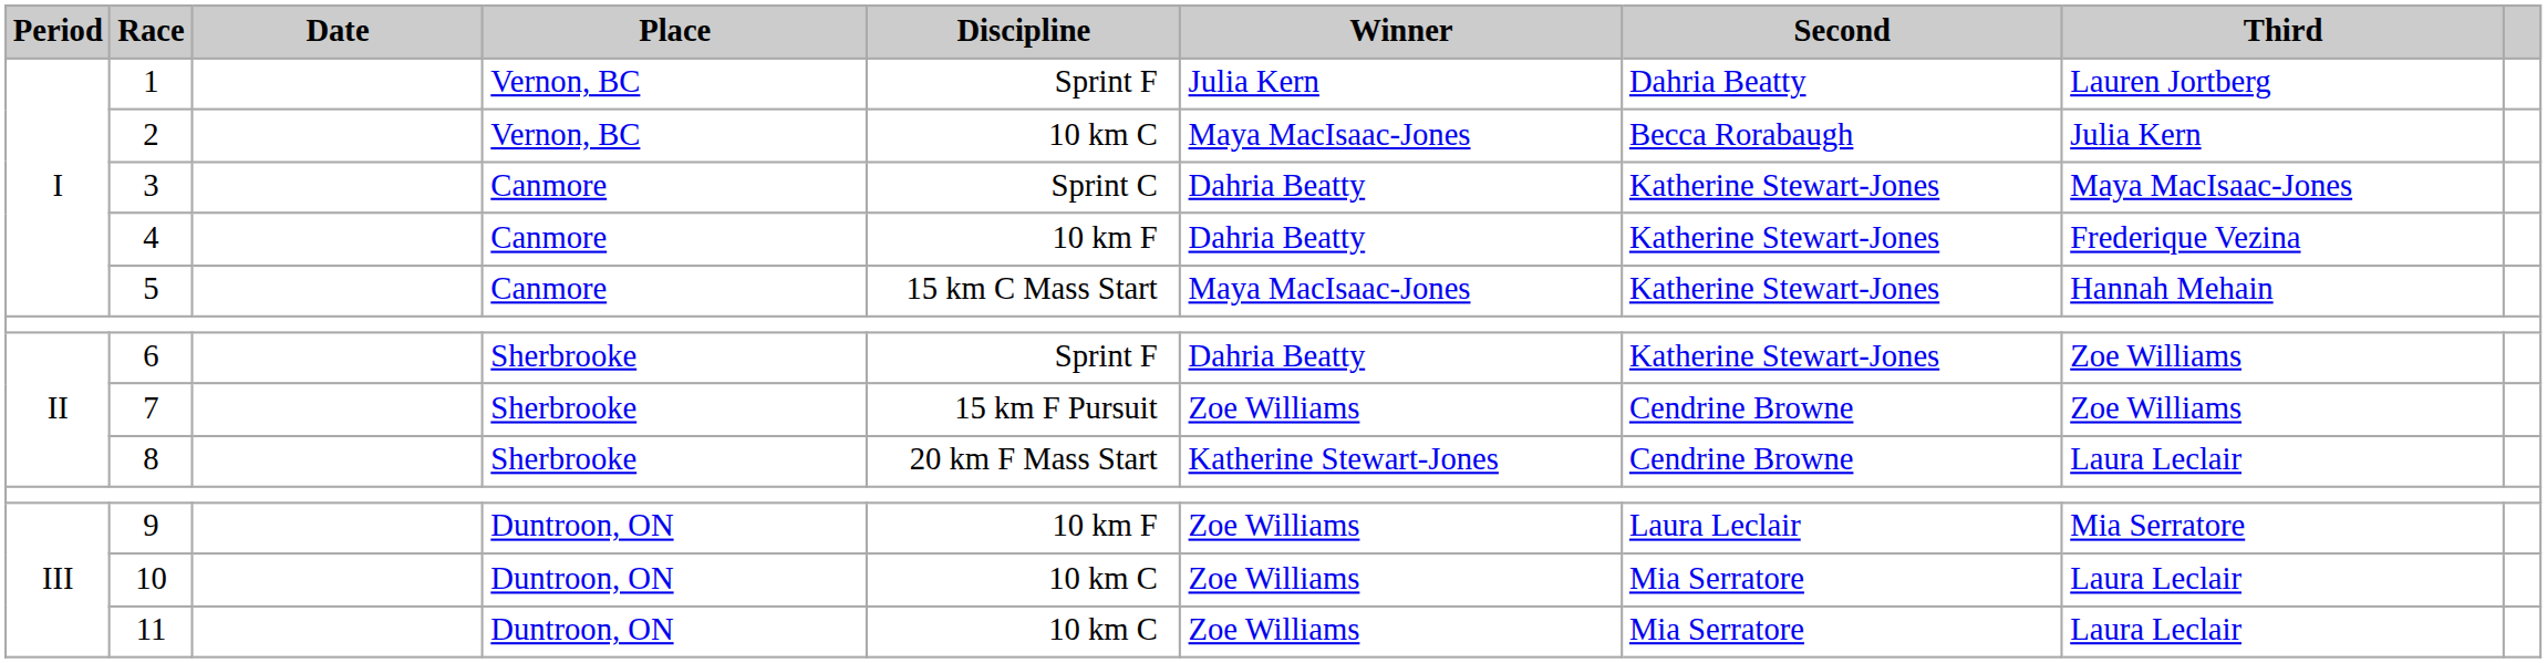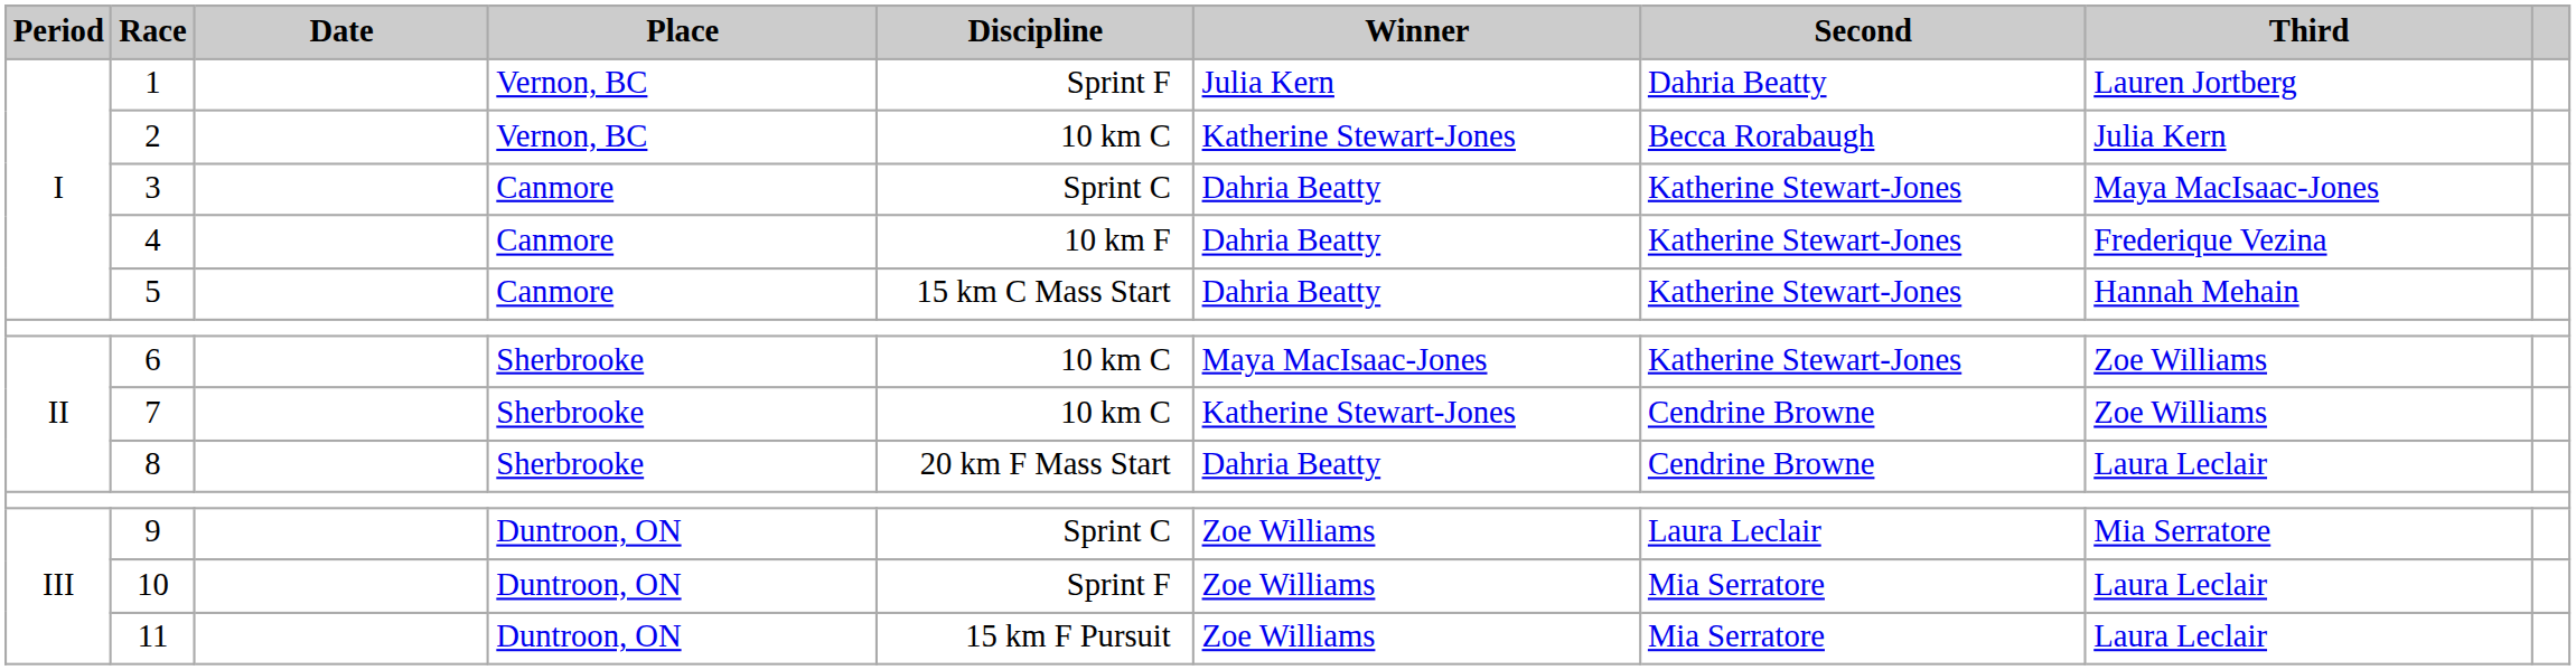 <table class="wikitable plainrowheaders" style="background:#fff; font-size:86%; line-height:16px; border:grey solid 1px; border-collapse:collapse;">
 <tr style="background:#ccc; text-align:center;">
 <th scope="col" style="background:#ccc; width=20 px;">Period</th>
 <th scope="col" style="background:#ccc; width=30 px;">Race</th>
 <th scope="col" style="background:#ccc; width:120px;">Date</th>
 <th scope="col" style="background:#ccc; width:160px;">Place</th>
 <th scope="col" style="background:#ccc; width:130px;">Discipline</th>
 <th scope="col" style="background:#ccc; width:185px;">Winner</th>
 <th scope="col" style="background:#ccc; width:185px;">Second</th>
 <th scope="col" style="background:#ccc; width:185px;">Third</th>
 <th scope="col" style="background:#ccc; width:10px;"></th>
 </tr>
 <tr>
 <td rowspan=5 align=center>I</td>
 <td align=center>1</td>
 <td align=right>  </td>
 <td> <a href='#'>Vernon, BC</a></td>
 <td align=right>Sprint F  </td>
 <td> <a href='#'>Julia Kern</a></td>
 <td> <a href='#'>Dahria Beatty</a></td>
 <td> <a href='#'>Lauren Jortberg</a></td>
 <td></td>
 </tr>
 <tr>
 <td align=center>2</td>
 <td align=right>  </td>
 <td> <a href='#'>Vernon, BC</a></td>
 <td align=right>10 km C  </td>
-<td> <a href='#'>Maya MacIsaac-Jones</a></td>
+<td> <a href='#'>Katherine Stewart-Jones</a></td>
 <td> <a href='#'>Becca Rorabaugh</a></td>
 <td> <a href='#'>Julia Kern</a></td>
 <td></td>
 </tr>
 <tr>
 <td align=center>3</td>
 <td align=right>  </td>
 <td> <a href='#'>Canmore</a></td>
 <td align=right>Sprint C  </td>
 <td> <a href='#'>Dahria Beatty</a></td>
 <td> <a href='#'>Katherine Stewart-Jones</a></td>
 <td> <a href='#'>Maya MacIsaac-Jones</a></td>
 <td></td>
 </tr>
 <tr>
 <td align=center>4</td>
 <td align=right>  </td>
 <td> <a href='#'>Canmore</a></td>
 <td align=right>10 km F  </td>
 <td> <a href='#'>Dahria Beatty</a></td>
 <td> <a href='#'>Katherine Stewart-Jones</a></td>
 <td> <a href='#'>Frederique Vezina</a></td>
 <td></td>
 </tr>
 <tr>
 <td align=center>5</td>
 <td align=right>  </td>
 <td> <a href='#'>Canmore</a></td>
 <td align=right>15 km C Mass Start  </td>
-<td> <a href='#'>Maya MacIsaac-Jones</a></td>
+<td> <a href='#'>Dahria Beatty</a></td>
 <td> <a href='#'>Katherine Stewart-Jones</a></td>
 <td> <a href='#'>Hannah Mehain</a></td>
 <td></td>
 </tr>
 <tr>
 <td colspan=9></td>
 </tr>
 <tr>
 <td rowspan=3 align=center>II</td>
 <td align=center>6</td>
 <td align=right>  </td>
 <td> <a href='#'>Sherbrooke</a></td>
-<td align=right>Sprint F  </td>
-<td> <a href='#'>Dahria Beatty</a></td>
+<td align=right>10 km C  </td>
+<td> <a href='#'>Maya MacIsaac-Jones</a></td>
 <td> <a href='#'>Katherine Stewart-Jones</a></td>
 <td> <a href='#'>Zoe Williams</a></td>
 <td></td>
 </tr>
 <tr>
 <td align=center>7</td>
 <td align=right>  </td>
 <td> <a href='#'>Sherbrooke</a></td>
-<td align=right>15 km F Pursuit  </td>
-<td> <a href='#'>Zoe Williams</a></td>
+<td align=right>10 km C  </td>
+<td> <a href='#'>Katherine Stewart-Jones</a></td>
 <td> <a href='#'>Cendrine Browne</a></td>
 <td> <a href='#'>Zoe Williams</a></td>
 <td></td>
 </tr>
 <tr>
 <td align=center>8</td>
 <td align=right>  </td>
 <td> <a href='#'>Sherbrooke</a></td>
 <td align=right>20 km F Mass Start  </td>
-<td> <a href='#'>Katherine Stewart-Jones</a></td>
+<td> <a href='#'>Dahria Beatty</a></td>
 <td> <a href='#'>Cendrine Browne</a></td>
 <td> <a href='#'>Laura Leclair</a></td>
 <td></td>
 </tr>
 <tr>
 <td colspan=9></td>
 </tr>
 <tr>
 <td rowspan=4 align=center>III</td>
 <td align=center>9</td>
 <td align=right>  </td>
 <td> <a href='#'>Duntroon, ON</a></td>
-<td align=right>10 km F  </td>
+<td align=right>Sprint C  </td>
 <td> <a href='#'>Zoe Williams</a></td>
 <td> <a href='#'>Laura Leclair</a></td>
 <td> <a href='#'>Mia Serratore</a></td>
 <td></td>
 </tr>
 <tr>
 <td align=center>10</td>
 <td align=right>  </td>
 <td> <a href='#'>Duntroon, ON</a></td>
-<td align=right>10 km C  </td>
+<td align=right>Sprint F  </td>
 <td> <a href='#'>Zoe Williams</a></td>
 <td> <a href='#'>Mia Serratore</a></td>
 <td> <a href='#'>Laura Leclair</a></td>
 <td></td>
 </tr>
 <tr>
 <td align=center>11</td>
 <td align=right>  </td>
 <td> <a href='#'>Duntroon, ON</a></td>
-<td align=right>10 km C  </td>
+<td align=right>15 km F Pursuit  </td>
 <td> <a href='#'>Zoe Williams</a></td>
 <td> <a href='#'>Mia Serratore</a></td>
 <td> <a href='#'>Laura Leclair</a></td>
 <td></td>
 </tr>
 </table>
